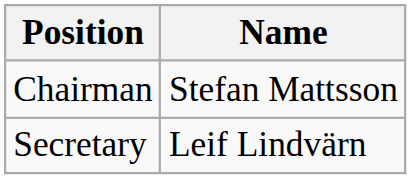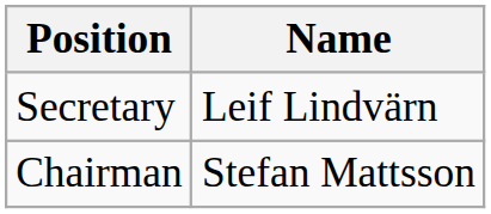 <table class="wikitable">
 <tr>
 <th>Position</th>
 <th>Name</th>
 </tr>
 <tr>
+<td>Secretary</td>
+<td> Leif Lindvärn</td>
+</tr>
+<tr>
 <td>Chairman</td>
 <td> Stefan Mattsson</td>
 </tr>
-<tr>
-<td>Secretary</td>
-<td> Leif Lindvärn</td>
-</tr>
 </table>
